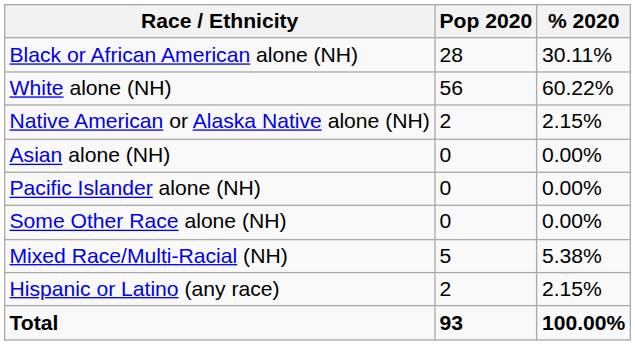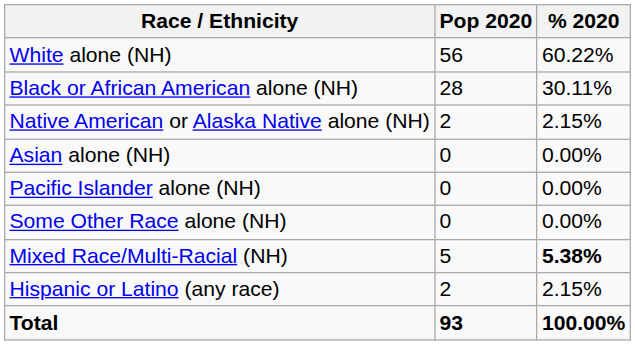 <table class="wikitable">
 <tr>
 <th>Race / Ethnicity</th>
 <th>Pop 2020</th>
 <th>% 2020</th>
 </tr>
 <tr>
+<td><a href='#'>White</a> alone (NH)</td>
+<td>56</td>
+<td>60.22%</td>
+</tr>
+<tr>
 <td><a href='#'>Black or African American</a> alone (NH)</td>
 <td>28</td>
 <td>30.11%</td>
-</tr>
-<tr>
-<td><a href='#'>White</a> alone (NH)</td>
-<td>56</td>
-<td>60.22%</td>
 </tr>
 <tr>
 <td><a href='#'>Native American</a> or <a href='#'>Alaska Native</a> alone (NH)</td>
 <td>2</td>
 <td>2.15%</td>
 </tr>
 <tr>
 <td><a href='#'>Asian</a> alone (NH)</td>
 <td>0</td>
 <td>0.00%</td>
 </tr>
 <tr>
 <td><a href='#'>Pacific Islander</a> alone (NH)</td>
 <td>0</td>
 <td>0.00%</td>
 </tr>
 <tr>
 <td><a href='#'>Some Other Race</a> alone (NH)</td>
 <td>0</td>
 <td>0.00%</td>
 </tr>
 <tr>
 <td><a href='#'>Mixed Race/Multi-Racial</a> (NH)</td>
 <td>5</td>
-<td>5.38%</td>
+<td><strong>5.38%</strong></td>
 </tr>
 <tr>
 <td><a href='#'>Hispanic or Latino</a> (any race)</td>
 <td>2</td>
 <td>2.15%</td>
 </tr>
 <tr>
 <td><strong>Total</strong></td>
 <td><strong>93</strong></td>
 <td><strong>100.00%</strong></td>
 </tr>
 </table>
